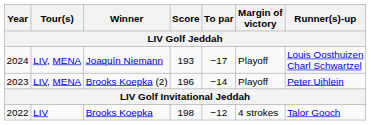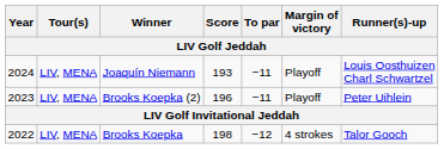 <table class="wikitable" style="font-size:95%">
 <tr>
 <th>Year</th>
 <th>Tour(s)</th>
 <th>Winner</th>
 <th>Score</th>
 <th>To par</th>
 <th>Margin of<br>victory</th>
 <th>Runner(s)-up</th>
 </tr>
 <tr>
 <th colspan=7>LIV Golf Jeddah</th>
 </tr>
 <tr>
 <td>2024</td>
 <td><a href='#'>LIV</a>, <a href='#'>MENA</a></td>
 <td> <a href='#'>Joaquín Niemann</a></td>
 <td align=center>193</td>
-<td align=center>−17</td>
+<td align=center>−11</td>
 <td>Playoff</td>
 <td> <a href='#'>Louis Oosthuizen</a><br> <a href='#'>Charl Schwartzel</a></td>
 </tr>
 <tr>
 <td>2023</td>
 <td><a href='#'>LIV</a>, <a href='#'>MENA</a></td>
 <td> <a href='#'>Brooks Koepka</a> (2)</td>
 <td align=center>196</td>
-<td align=center>−14</td>
+<td align=center>−11</td>
 <td>Playoff</td>
 <td> <a href='#'>Peter Uihlein</a></td>
 </tr>
 <tr>
 <th colspan=7>LIV Golf Invitational Jeddah</th>
 </tr>
 <tr>
 <td>2022</td>
-<td><a href='#'>LIV</a></td>
+<td><a href='#'>LIV</a>, <a href='#'>MENA</a></td>
 <td> <a href='#'>Brooks Koepka</a></td>
 <td align=center>198</td>
 <td align=center>−12</td>
 <td>4 strokes</td>
 <td> <a href='#'>Talor Gooch</a></td>
 </tr>
 </table>
